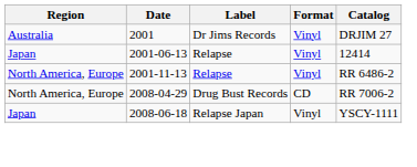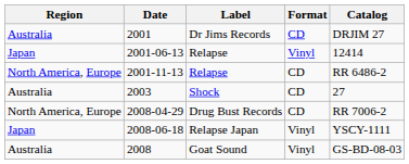 <table class="wikitable">
 <tr>
 <th>Region</th>
 <th>Date</th>
 <th>Label</th>
 <th>Format</th>
 <th>Catalog</th>
 </tr>
 <tr>
 <td><a href='#'>Australia</a></td>
 <td>2001</td>
 <td>Dr Jims Records</td>
-<td><a href='#'>Vinyl</a></td>
+<td><a href='#'>CD</a></td>
 <td>DRJIM 27</td>
 </tr>
 <tr>
 <td><a href='#'>Japan</a></td>
 <td>2001-06-13</td>
 <td>Relapse</td>
 <td><a href='#'>Vinyl</a></td>
 <td>12414</td>
 </tr>
 <tr>
 <td><a href='#'>North America</a>, <a href='#'>Europe</a></td>
 <td>2001-11-13</td>
 <td><a href='#'>Relapse</a></td>
-<td><a href='#'>Vinyl</a></td>
+<td>CD</td>
 <td>RR 6486-2</td>
+</tr>
+<tr>
+<td>Australia</td>
+<td>2003</td>
+<td><a href='#'>Shock</a></td>
+<td>CD</td>
+<td>27</td>
 </tr>
 <tr>
 <td>North America, Europe</td>
 <td>2008-04-29</td>
 <td>Drug Bust Records</td>
 <td>CD</td>
 <td>RR 7006-2</td>
 </tr>
 <tr>
 <td><a href='#'>Japan</a></td>
 <td>2008-06-18</td>
 <td>Relapse Japan</td>
 <td>Vinyl</td>
 <td>YSCY-1111</td>
 </tr>
+<tr>
+<td>Australia</td>
+<td>2008</td>
+<td>Goat Sound</td>
+<td>Vinyl</td>
+<td>GS-BD-08-03</td>
+</tr>
 </table>
